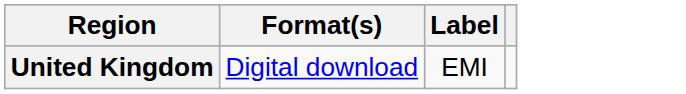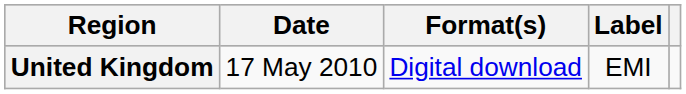 <table class="wikitable plainrowheaders" style="text-align:center">
 <tr>
 <th scope="col">Region</th>
+<th scope="col">Date</th>
 <th scope="col">Format(s)</th>
 <th scope="col">Label</th>
 <th scope="col"></th>
 </tr>
 <tr>
 <th scope="row">United Kingdom</th>
+<td>17 May 2010</td>
 <td><a href='#'>Digital download</a></td>
 <td>EMI</td>
 <td></td>
 </tr>
 </table>
